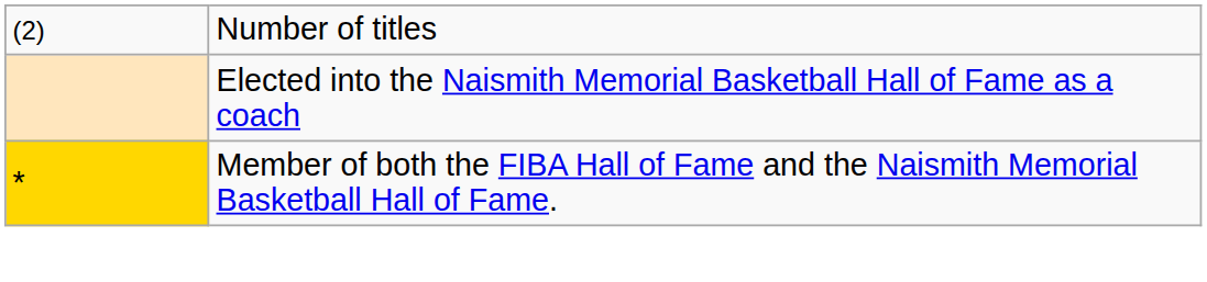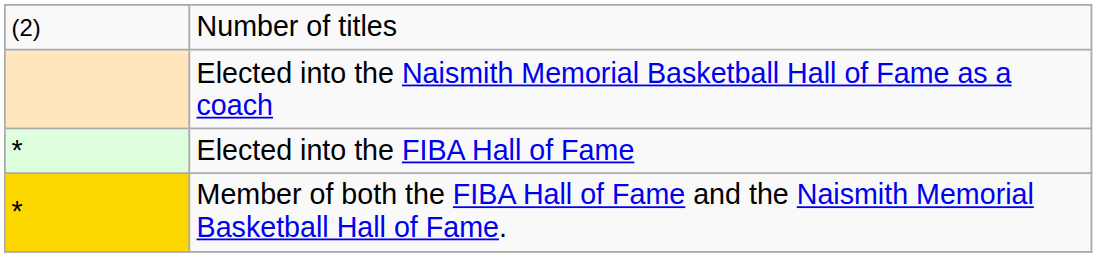 <table class="wikitable">
 <tr>
 <td><small>(2)</small></td>
 <td>Number of titles</td>
 </tr>
 <tr>
 <td style="background-color:#FFE6BD; width:6em"></td>
 <td>Elected into the <a href='#'>Naismith Memorial Basketball Hall of Fame as a coach</a></td>
 </tr>
 <tr>
+<td style="background-color:#ddffdd; width:6em">*</td>
+<td>Elected into the <a href='#'>FIBA Hall of Fame</a></td>
+</tr>
+<tr>
 <td style="background-color:#FFD700; border:1px solid #aaaaaa; width:6em"> *</td>
 <td>Member of both the <a href='#'>FIBA Hall of Fame</a> and the <a href='#'>Naismith Memorial Basketball Hall of Fame</a>.</td>
 </tr>
 </table>
